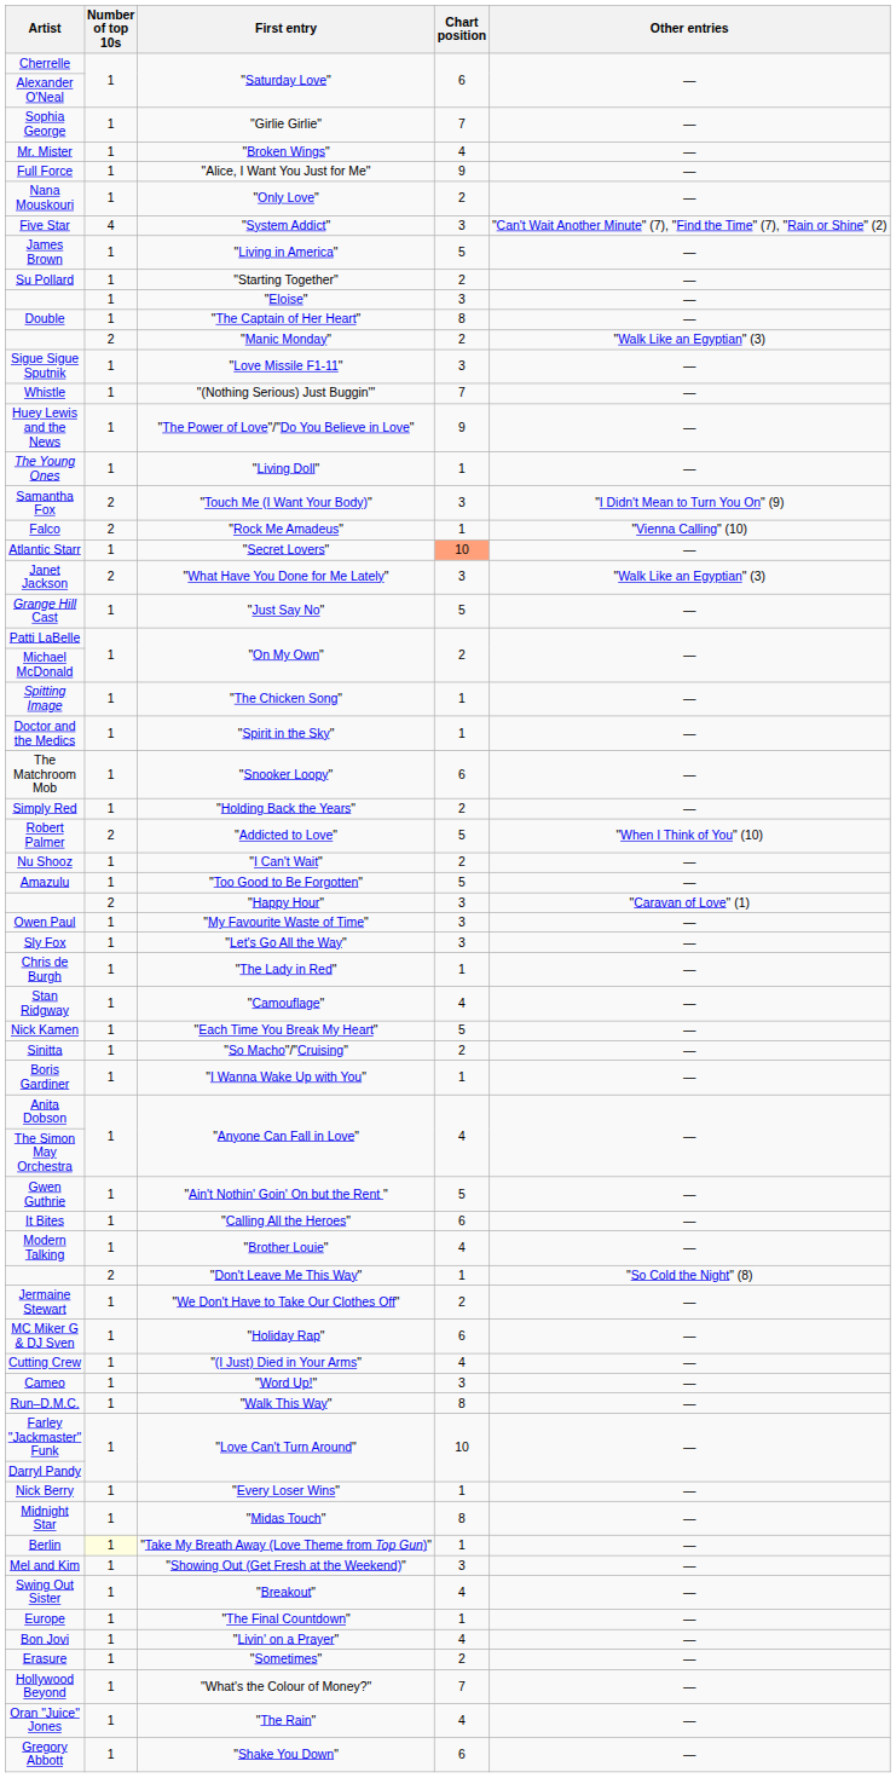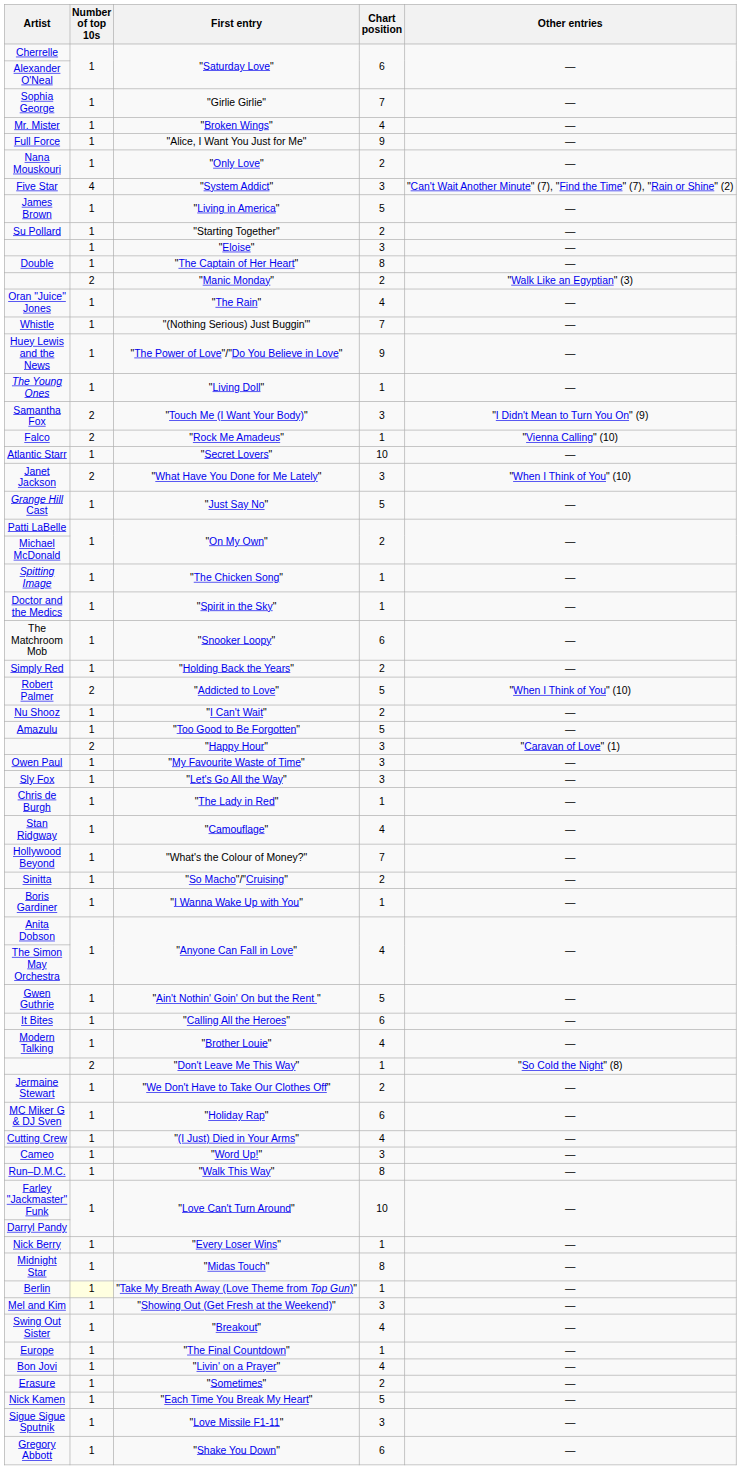 <table class="wikitable sortable mw-collapsible mw-collapsed" style="text-align: center;">
 <tr>
 <th scope="col" style="width:55px;">Artist</th>
 <th scope="col" style="width:55px;" data-sort-type="number">Number of top 10s</th>
 <th scope="col" style="text-align:center;">First entry</th>
 <th scope="col" style="width:55px;" data-sort-type="number">Chart position</th>
 <th scope="col" style="text-align:center;">Other entries</th>
 </tr>
 <tr>
 <td><a href='#'>Cherrelle</a></td>
 <td rowspan="2">1</td>
 <td rowspan="2" style="text-align:center">"<a href='#'>Saturday Love</a>"</td>
 <td rowspan="2" style="text-align:center">6</td>
 <td rowspan="2">—</td>
 </tr>
 <tr>
 <td><a href='#'>Alexander O'Neal</a></td>
 </tr>
 <tr>
 <td><a href='#'>Sophia George</a></td>
 <td>1</td>
 <td>"Girlie Girlie"</td>
 <td>7</td>
 <td>—</td>
 </tr>
 <tr>
 <td><a href='#'>Mr. Mister</a></td>
 <td>1</td>
 <td>"<a href='#'>Broken Wings</a>"</td>
 <td>4</td>
 <td>—</td>
 </tr>
 <tr>
 <td><a href='#'>Full Force</a></td>
 <td>1</td>
 <td>"Alice, I Want You Just for Me"</td>
 <td>9</td>
 <td>—</td>
 </tr>
 <tr>
 <td><a href='#'>Nana Mouskouri</a></td>
 <td>1</td>
 <td>"<a href='#'>Only Love</a>"</td>
 <td>2</td>
 <td>—</td>
 </tr>
 <tr>
 <td><a href='#'>Five Star</a></td>
 <td>4</td>
 <td>"<a href='#'>System Addict</a>"</td>
 <td>3</td>
 <td>"<a href='#'>Can't Wait Another Minute</a>" (7), "<a href='#'>Find the Time</a>" (7), "<a href='#'>Rain or Shine</a>" (2)</td>
 </tr>
 <tr>
 <td><a href='#'>James Brown</a></td>
 <td>1</td>
 <td>"<a href='#'>Living in America</a>"</td>
 <td>5</td>
 <td>—</td>
 </tr>
 <tr>
 <td><a href='#'>Su Pollard</a></td>
 <td>1</td>
 <td>"Starting Together"</td>
 <td>2</td>
 <td>—</td>
 </tr>
 <tr>
 <td></td>
 <td>1</td>
 <td>"<a href='#'>Eloise</a>"</td>
 <td>3</td>
 <td>—</td>
 </tr>
 <tr>
 <td><a href='#'>Double</a></td>
 <td>1</td>
 <td>"<a href='#'>The Captain of Her Heart</a>"</td>
 <td>8</td>
 <td>—</td>
 </tr>
 <tr>
 <td></td>
 <td>2</td>
 <td>"<a href='#'>Manic Monday</a>"</td>
 <td>2</td>
 <td>"<a href='#'>Walk Like an Egyptian</a>" (3)</td>
 </tr>
 <tr>
-<td><a href='#'>Sigue Sigue Sputnik</a></td>
+<td><a href='#'>Oran "Juice" Jones</a></td>
 <td>1</td>
-<td>"<a href='#'>Love Missile F1-11</a>"</td>
-<td>3</td>
+<td>"<a href='#'>The Rain</a>"</td>
+<td>4</td>
 <td>—</td>
 </tr>
 <tr>
 <td><a href='#'>Whistle</a></td>
 <td>1</td>
 <td>"(Nothing Serious) Just Buggin'"</td>
 <td>7</td>
 <td>—</td>
 </tr>
 <tr>
 <td><a href='#'>Huey Lewis and the News</a></td>
 <td>1</td>
 <td>"<a href='#'>The Power of Love</a>"/"<a href='#'>Do You Believe in Love</a>"</td>
 <td>9</td>
 <td>—</td>
 </tr>
 <tr>
 <td><em><a href='#'>The Young Ones</a></em></td>
 <td>1</td>
 <td>"<a href='#'>Living Doll</a>"</td>
 <td>1</td>
 <td>—</td>
 </tr>
 <tr>
 <td><a href='#'>Samantha Fox</a></td>
 <td>2</td>
 <td>"<a href='#'>Touch Me (I Want Your Body)</a>"</td>
 <td>3</td>
 <td>"<a href='#'>I Didn't Mean to Turn You On</a>" (9)</td>
 </tr>
 <tr>
 <td><a href='#'>Falco</a></td>
 <td>2</td>
 <td>"<a href='#'>Rock Me Amadeus</a>"</td>
 <td>1</td>
 <td>"<a href='#'>Vienna Calling</a>" (10)</td>
 </tr>
 <tr>
 <td><a href='#'>Atlantic Starr</a></td>
 <td>1</td>
 <td>"<a href='#'>Secret Lovers</a>"</td>
-<td style="background: lightsalmon;">10</td>
+<td>10</td>
 <td>—</td>
 </tr>
 <tr>
 <td><a href='#'>Janet Jackson</a></td>
 <td>2</td>
 <td>"<a href='#'>What Have You Done for Me Lately</a>"</td>
 <td>3</td>
-<td>"<a href='#'>Walk Like an Egyptian</a>" (3)</td>
+<td>"<a href='#'>When I Think of You</a>" (10)</td>
 </tr>
 <tr>
 <td><a href='#'><em>Grange Hill</em> Cast</a></td>
 <td>1</td>
 <td>"<a href='#'>Just Say No</a>"</td>
 <td>5</td>
 <td>—</td>
 </tr>
 <tr>
 <td><a href='#'>Patti LaBelle</a></td>
 <td rowspan="2">1</td>
 <td rowspan="2" style="text-align:center">"<a href='#'>On My Own</a>"</td>
 <td rowspan="2" style="text-align:center">2</td>
 <td rowspan="2">—</td>
 </tr>
 <tr>
 <td><a href='#'>Michael McDonald</a></td>
 </tr>
 <tr>
 <td><em><a href='#'>Spitting Image</a></em></td>
 <td>1</td>
 <td>"<a href='#'>The Chicken Song</a>"</td>
 <td>1</td>
 <td>—</td>
 </tr>
 <tr>
 <td><a href='#'>Doctor and the Medics</a></td>
 <td>1</td>
 <td>"<a href='#'>Spirit in the Sky</a>"</td>
 <td>1</td>
 <td>—</td>
 </tr>
 <tr>
 <td>The Matchroom Mob</td>
 <td>1</td>
 <td>"<a href='#'>Snooker Loopy</a>"</td>
 <td>6</td>
 <td>—</td>
 </tr>
 <tr>
 <td><a href='#'>Simply Red</a></td>
 <td>1</td>
 <td>"<a href='#'>Holding Back the Years</a>"</td>
 <td>2</td>
 <td>—</td>
 </tr>
 <tr>
 <td><a href='#'>Robert Palmer</a></td>
 <td>2</td>
 <td>"<a href='#'>Addicted to Love</a>"</td>
 <td>5</td>
 <td>"<a href='#'>When I Think of You</a>" (10)</td>
 </tr>
 <tr>
 <td><a href='#'>Nu Shooz</a></td>
 <td>1</td>
 <td>"<a href='#'>I Can't Wait</a>"</td>
 <td>2</td>
 <td>—</td>
 </tr>
 <tr>
 <td><a href='#'>Amazulu</a></td>
 <td>1</td>
 <td>"<a href='#'>Too Good to Be Forgotten</a>"</td>
 <td>5</td>
 <td>—</td>
 </tr>
 <tr>
 <td></td>
 <td>2</td>
 <td>"<a href='#'>Happy Hour</a>"</td>
 <td>3</td>
 <td>"<a href='#'>Caravan of Love</a>" (1)</td>
 </tr>
 <tr>
 <td><a href='#'>Owen Paul</a></td>
 <td>1</td>
 <td>"<a href='#'>My Favourite Waste of Time</a>"</td>
 <td>3</td>
 <td>—</td>
 </tr>
 <tr>
 <td><a href='#'>Sly Fox</a></td>
 <td>1</td>
 <td>"<a href='#'>Let's Go All the Way</a>"</td>
 <td>3</td>
 <td>—</td>
 </tr>
 <tr>
 <td><a href='#'>Chris de Burgh</a></td>
 <td>1</td>
 <td>"<a href='#'>The Lady in Red</a>"</td>
 <td>1</td>
 <td>—</td>
 </tr>
 <tr>
 <td><a href='#'>Stan Ridgway</a></td>
 <td>1</td>
 <td>"<a href='#'>Camouflage</a>"</td>
 <td>4</td>
 <td>—</td>
 </tr>
 <tr>
-<td><a href='#'>Nick Kamen</a></td>
+<td><a href='#'>Hollywood Beyond</a></td>
 <td>1</td>
-<td>"<a href='#'>Each Time You Break My Heart</a>"</td>
-<td>5</td>
+<td>"What's the Colour of Money?"</td>
+<td>7</td>
 <td>—</td>
 </tr>
 <tr>
 <td><a href='#'>Sinitta</a></td>
 <td>1</td>
 <td>"<a href='#'>So Macho</a>"/"<a href='#'>Cruising</a>"</td>
 <td>2</td>
 <td>—</td>
 </tr>
 <tr>
 <td><a href='#'>Boris Gardiner</a></td>
 <td>1</td>
 <td>"<a href='#'>I Wanna Wake Up with You</a>"</td>
 <td>1</td>
 <td>—</td>
 </tr>
 <tr>
 <td><a href='#'>Anita Dobson</a></td>
 <td rowspan="2">1</td>
 <td rowspan="2" style="text-align:center">"<a href='#'>Anyone Can Fall in Love</a>"</td>
 <td rowspan="2" style="text-align:center">4</td>
 <td rowspan="2">—</td>
 </tr>
 <tr>
 <td><a href='#'>The Simon May Orchestra</a></td>
 </tr>
 <tr>
 <td><a href='#'>Gwen Guthrie</a></td>
 <td>1</td>
 <td>"<a href='#'>Ain't Nothin' Goin' On but the Rent </a>"</td>
 <td>5</td>
 <td>—</td>
 </tr>
 <tr>
 <td><a href='#'>It Bites</a></td>
 <td>1</td>
 <td>"<a href='#'>Calling All the Heroes</a>"</td>
 <td>6</td>
 <td>—</td>
 </tr>
 <tr>
 <td><a href='#'>Modern Talking</a></td>
 <td>1</td>
 <td>"<a href='#'>Brother Louie</a>"</td>
 <td>4</td>
 <td>—</td>
 </tr>
 <tr>
 <td></td>
 <td>2</td>
 <td>"<a href='#'>Don't Leave Me This Way</a>"</td>
 <td>1</td>
 <td>"<a href='#'>So Cold the Night</a>" (8)</td>
 </tr>
 <tr>
 <td><a href='#'>Jermaine Stewart</a></td>
 <td>1</td>
 <td>"<a href='#'>We Don't Have to Take Our Clothes Off</a>"</td>
 <td>2</td>
 <td>—</td>
 </tr>
 <tr>
 <td><a href='#'>MC Miker G & DJ Sven</a></td>
 <td>1</td>
 <td>"<a href='#'>Holiday Rap</a>"</td>
 <td>6</td>
 <td>—</td>
 </tr>
 <tr>
 <td><a href='#'>Cutting Crew</a></td>
 <td>1</td>
 <td>"<a href='#'>(I Just) Died in Your Arms</a>"</td>
 <td>4</td>
 <td>—</td>
 </tr>
 <tr>
 <td><a href='#'>Cameo</a></td>
 <td>1</td>
 <td>"<a href='#'>Word Up!</a>"</td>
 <td>3</td>
 <td>—</td>
 </tr>
 <tr>
 <td><a href='#'>Run–D.M.C.</a></td>
 <td>1</td>
 <td>"<a href='#'>Walk This Way</a>"</td>
 <td>8</td>
 <td>—</td>
 </tr>
 <tr>
 <td><a href='#'>Farley "Jackmaster" Funk</a></td>
 <td rowspan="2">1</td>
 <td rowspan="2" style="text-align:center">"<a href='#'>Love Can't Turn Around</a>"</td>
 <td rowspan="2" style="text-align:center">10</td>
 <td rowspan="2">—</td>
 </tr>
 <tr>
 <td><a href='#'>Darryl Pandy</a></td>
 </tr>
 <tr>
 <td><a href='#'>Nick Berry</a></td>
 <td>1</td>
 <td>"<a href='#'>Every Loser Wins</a>"</td>
 <td>1</td>
 <td>—</td>
 </tr>
 <tr>
 <td><a href='#'>Midnight Star</a></td>
 <td>1</td>
 <td>"<a href='#'>Midas Touch</a>"</td>
 <td>8</td>
 <td>—</td>
 </tr>
 <tr>
 <td><a href='#'>Berlin</a></td>
 <td style="background: lightyellow;">1</td>
 <td>"<a href='#'>Take My Breath Away (Love Theme from <em>Top Gun</em>)</a>"</td>
 <td>1</td>
 <td>—</td>
 </tr>
 <tr>
 <td><a href='#'>Mel and Kim</a></td>
 <td>1</td>
 <td>"<a href='#'>Showing Out (Get Fresh at the Weekend)</a>"</td>
 <td>3</td>
 <td>—</td>
 </tr>
 <tr>
 <td><a href='#'>Swing Out Sister</a></td>
 <td>1</td>
 <td>"<a href='#'>Breakout</a>"</td>
 <td>4</td>
 <td>—</td>
 </tr>
 <tr>
 <td><a href='#'>Europe</a></td>
 <td>1</td>
 <td>"<a href='#'>The Final Countdown</a>"</td>
 <td>1</td>
 <td>—</td>
 </tr>
 <tr>
 <td><a href='#'>Bon Jovi</a></td>
 <td>1</td>
 <td>"<a href='#'>Livin' on a Prayer</a>"</td>
 <td>4</td>
 <td>—</td>
 </tr>
 <tr>
 <td><a href='#'>Erasure</a></td>
 <td>1</td>
 <td>"<a href='#'>Sometimes</a>"</td>
 <td>2</td>
 <td>—</td>
 </tr>
 <tr>
-<td><a href='#'>Hollywood Beyond</a></td>
+<td><a href='#'>Nick Kamen</a></td>
 <td>1</td>
-<td>"What's the Colour of Money?"</td>
-<td>7</td>
+<td>"<a href='#'>Each Time You Break My Heart</a>"</td>
+<td>5</td>
 <td>—</td>
 </tr>
 <tr>
-<td><a href='#'>Oran "Juice" Jones</a></td>
+<td><a href='#'>Sigue Sigue Sputnik</a></td>
 <td>1</td>
-<td>"<a href='#'>The Rain</a>"</td>
-<td>4</td>
+<td>"<a href='#'>Love Missile F1-11</a>"</td>
+<td>3</td>
 <td>—</td>
 </tr>
 <tr>
 <td><a href='#'>Gregory Abbott</a></td>
 <td>1</td>
 <td>"<a href='#'>Shake You Down</a>"</td>
 <td>6</td>
 <td>—</td>
 </tr>
 </table>
